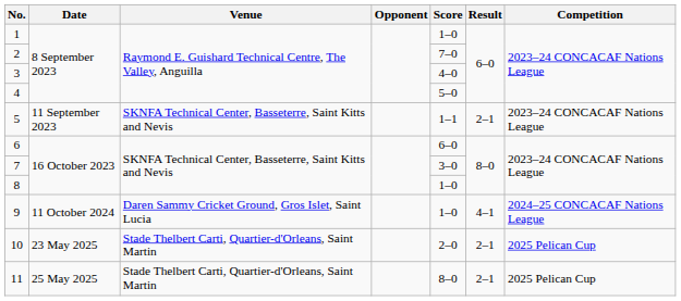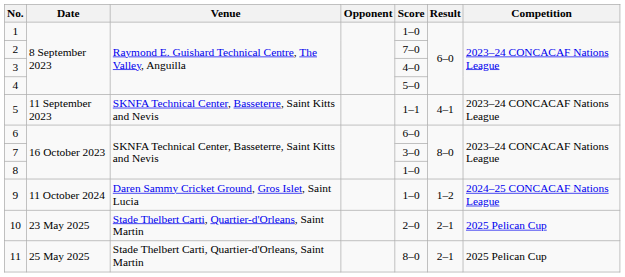 <table class="wikitable sortable">
 <tr>
 <th scope="col">No.</th>
 <th scope="col">Date</th>
 <th scope="col">Venue</th>
 <th scope="col">Opponent</th>
 <th scope="col">Score</th>
 <th scope="col">Result</th>
 <th scope="col">Competition</th>
 </tr>
 <tr>
 <td align="center">1</td>
 <td rowspan="4">8 September 2023</td>
 <td rowspan="4"><a href='#'>Raymond E. Guishard Technical Centre</a>, <a href='#'>The Valley</a>, Anguilla</td>
 <td rowspan="4"></td>
 <td align="center">1–0</td>
 <td rowspan="4" style="text-align:center">6–0</td>
 <td rowspan="4"><a href='#'>2023–24 CONCACAF Nations League</a></td>
 </tr>
 <tr>
 <td align="center">2</td>
 <td align="center">7–0</td>
 </tr>
 <tr>
 <td align="center">3</td>
 <td align="center">4–0</td>
 </tr>
 <tr>
 <td align="center">4</td>
 <td align="center">5–0</td>
 </tr>
 <tr>
 <td align="center">5</td>
 <td>11 September 2023</td>
 <td><a href='#'>SKNFA Technical Center</a>, <a href='#'>Basseterre</a>, Saint Kitts and Nevis</td>
 <td></td>
 <td align="center">1–1</td>
-<td align="center">2–1</td>
+<td align="center">4–1</td>
 <td>2023–24 CONCACAF Nations League</td>
 </tr>
 <tr>
 <td align="center">6</td>
 <td rowspan="3">16 October 2023</td>
 <td rowspan="3">SKNFA Technical Center, Basseterre, Saint Kitts and Nevis</td>
 <td rowspan="3"></td>
 <td align="center">6–0</td>
 <td rowspan="3" style="text-align:center">8–0</td>
 <td rowspan="3">2023–24 CONCACAF Nations League</td>
 </tr>
 <tr>
 <td align="center">7</td>
 <td align="center">3–0</td>
 </tr>
 <tr>
 <td align="center">8</td>
 <td align="center">1–0</td>
 </tr>
 <tr>
 <td align="center">9</td>
 <td>11 October 2024</td>
 <td><a href='#'>Daren Sammy Cricket Ground</a>, <a href='#'>Gros Islet</a>, Saint Lucia</td>
 <td></td>
 <td align="center">1–0</td>
-<td align="center">4–1</td>
+<td align="center">1–2</td>
 <td><a href='#'>2024–25 CONCACAF Nations League</a></td>
 </tr>
 <tr>
 <td align="center">10</td>
 <td>23 May 2025</td>
 <td><a href='#'>Stade Thelbert Carti</a>, <a href='#'>Quartier-d'Orleans</a>, Saint Martin</td>
 <td></td>
 <td align="center">2–0</td>
 <td align="center">2–1</td>
 <td><a href='#'>2025 Pelican Cup</a></td>
 </tr>
 <tr>
 <td align="center">11</td>
 <td>25 May 2025</td>
 <td>Stade Thelbert Carti, Quartier-d'Orleans, Saint Martin</td>
 <td></td>
 <td align="center">8–0</td>
 <td align="center">2–1</td>
 <td>2025 Pelican Cup</td>
 </tr>
 </table>
